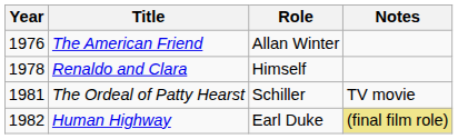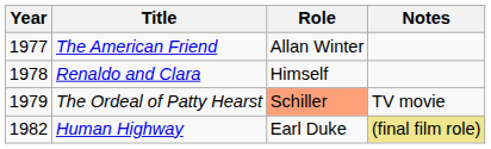 <table class="wikitable">
 <tr>
 <th>Year</th>
 <th>Title</th>
 <th>Role</th>
 <th>Notes</th>
 </tr>
 <tr>
-<td>1976</td>
+<td>1977</td>
 <td><em><a href='#'>The American Friend</a></em></td>
 <td>Allan Winter</td>
 <td></td>
 </tr>
 <tr>
 <td>1978</td>
 <td><em><a href='#'>Renaldo and Clara</a></em></td>
 <td>Himself</td>
 <td></td>
 </tr>
 <tr>
-<td>1981</td>
+<td>1979</td>
 <td><em>The Ordeal of Patty Hearst</em></td>
-<td>Schiller</td>
+<td style="background: lightsalmon;">Schiller</td>
 <td>TV movie</td>
 </tr>
 <tr>
 <td>1982</td>
 <td><em><a href='#'>Human Highway</a></em></td>
 <td>Earl Duke</td>
 <td style="background: khaki;">(final film role)</td>
 </tr>
 </table>
